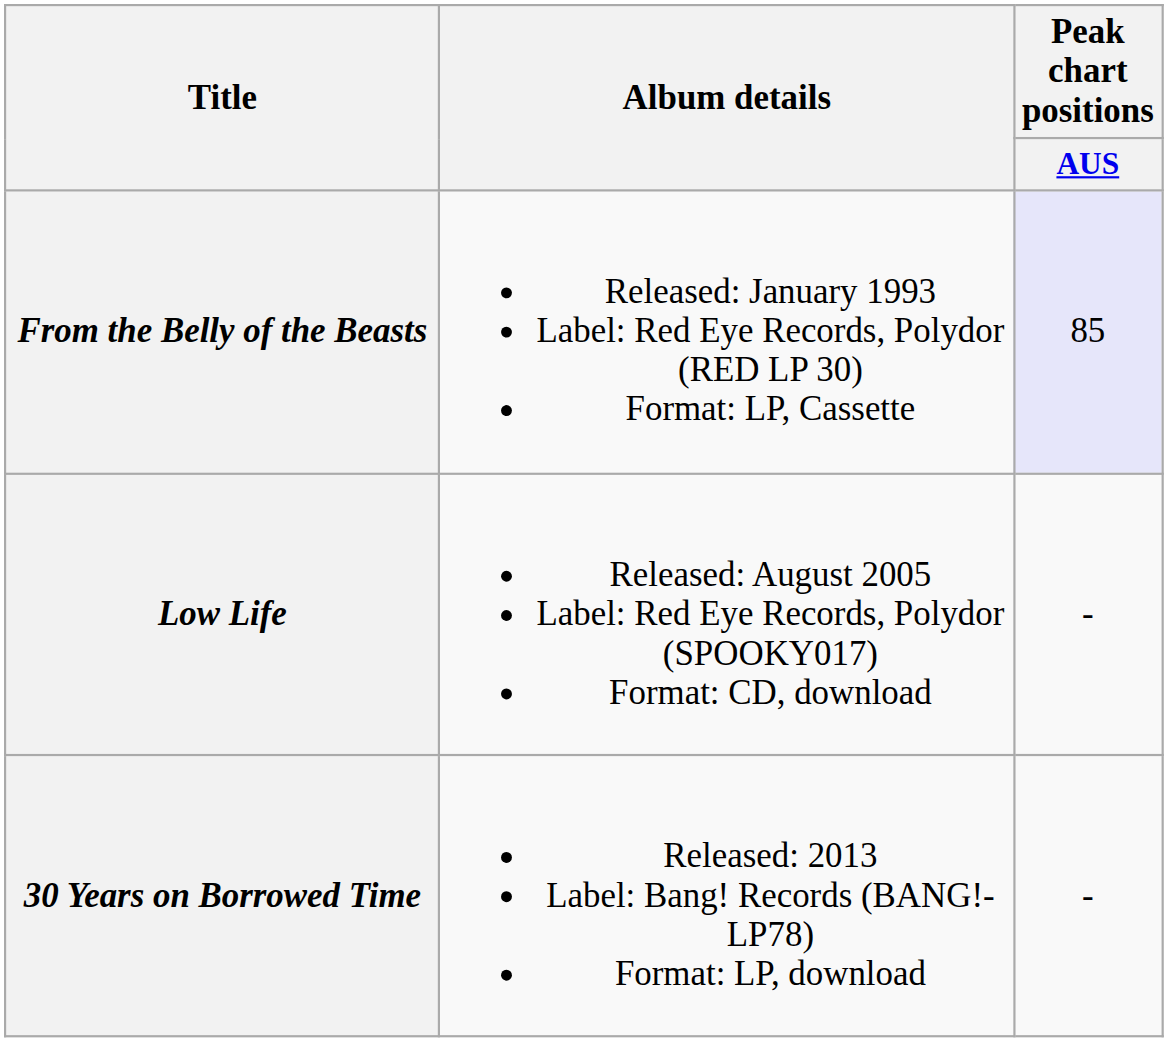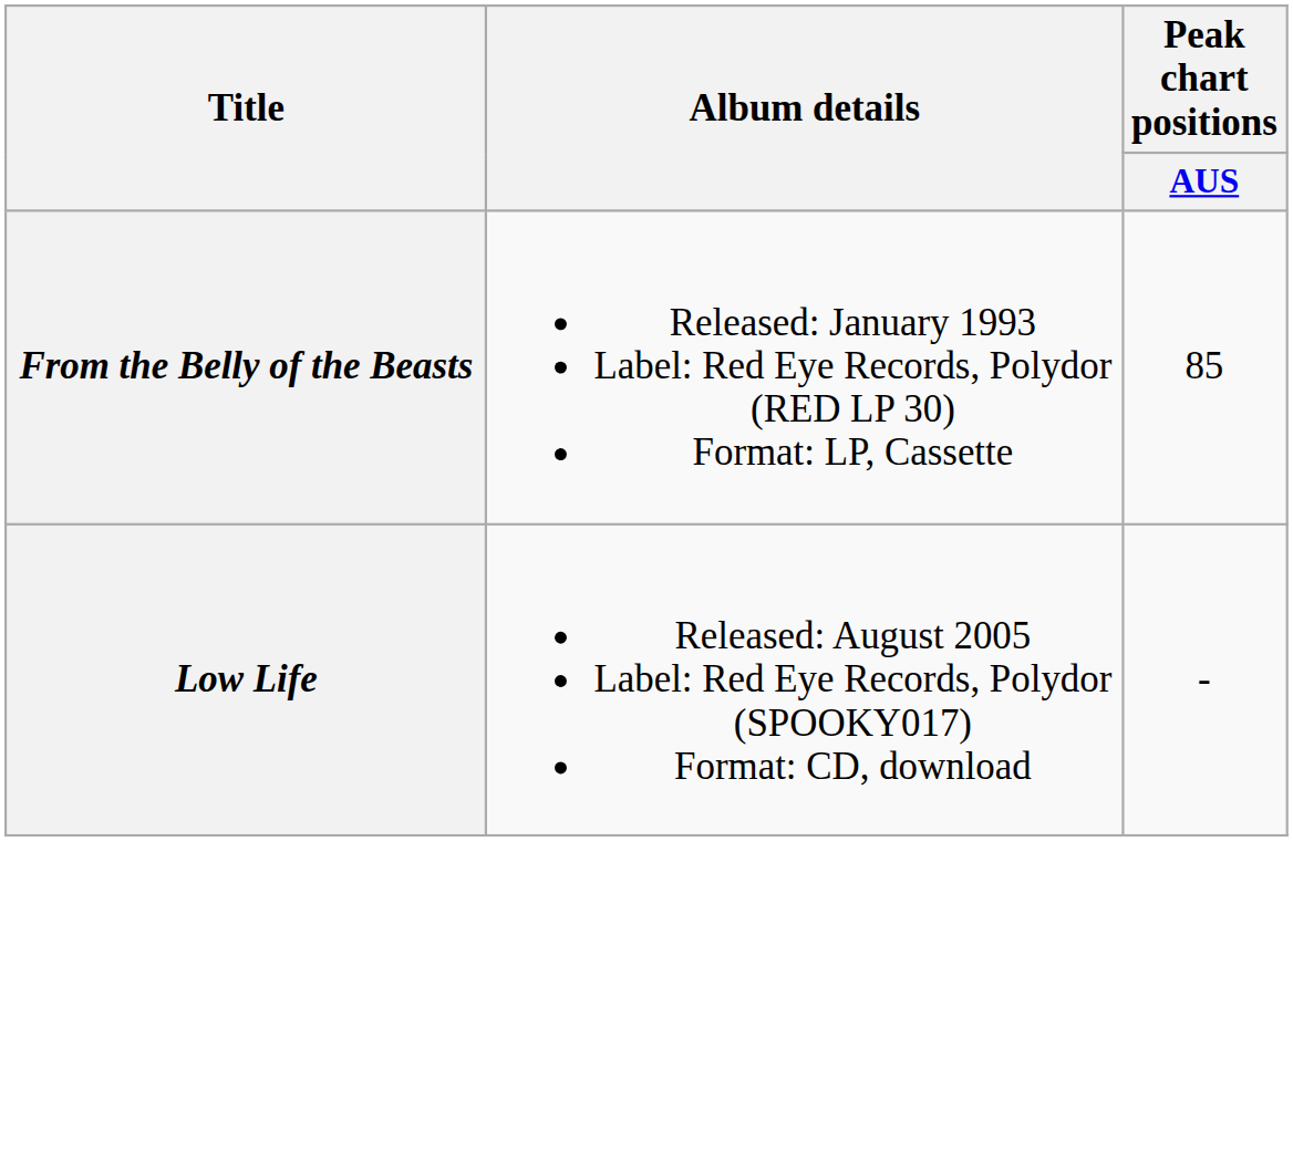 <table class="wikitable plainrowheaders" style="text-align:center;">
 <tr>
 <th scope="col" rowspan="2" style="width:12em;">Title</th>
 <th scope="col" rowspan="2" style="width:16em;">Album details</th>
 <th scope="col">Peak chart positions</th>
 </tr>
 <tr>
 <th scope="col" style="width:3em;font-size:90%;"><a href='#'>AUS</a><br></th>
 </tr>
 <tr>
 <th scope="row"><em>From the Belly of the Beasts</em></th>
 <td><br><ul><li>Released: January 1993</li><li>Label: Red Eye Records, Polydor (RED LP 30)</li><li>Format: LP, Cassette</li></ul></td>
-<td style="background: lavender;">85</td>
+<td>85</td>
 </tr>
 <tr>
 <th scope="row"><em>Low Life</em></th>
 <td><br><ul><li>Released: August 2005</li><li>Label: Red Eye Records, Polydor (SPOOKY017)</li><li>Format: CD, download</li></ul></td>
 <td>-</td>
 </tr>
-<tr>
-<th scope="row"><em>30 Years on Borrowed Time</em></th>
-<td><br><ul><li>Released: 2013</li><li>Label: Bang! Records (BANG!-LP78)</li><li>Format: LP, download</li></ul></td>
-<td>-</td>
-</tr>
 </table>
